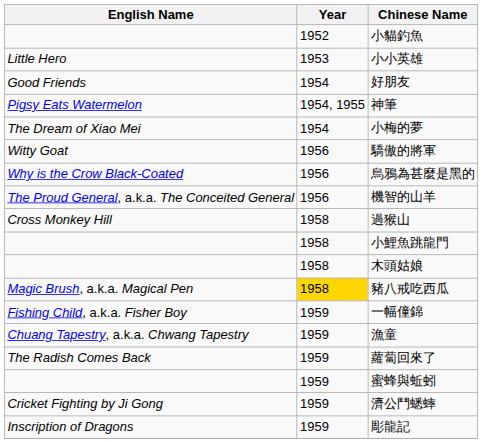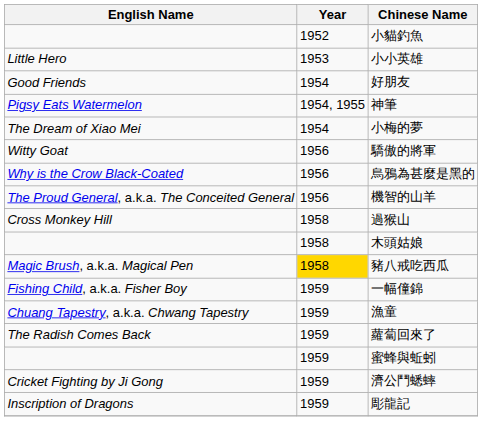 <table class="wikitable sortable">
 <tr>
 <th>English Name</th>
 <th>Year</th>
 <th>Chinese Name</th>
 </tr>
 <tr>
 <td></td>
 <td>1952</td>
 <td>小貓釣魚</td>
 </tr>
 <tr>
 <td><em>Little Hero</em></td>
 <td>1953</td>
 <td>小小英雄</td>
 </tr>
 <tr>
 <td><em>Good Friends</em></td>
 <td>1954</td>
 <td>好朋友</td>
 </tr>
 <tr>
 <td><em><a href='#'>Pigsy Eats Watermelon</a></em></td>
 <td>1954, 1955</td>
 <td>神筆</td>
 </tr>
 <tr>
 <td><em>The Dream of Xiao Mei</em></td>
 <td>1954</td>
 <td>小梅的夢</td>
 </tr>
 <tr>
 <td><em>Witty Goat</em></td>
 <td>1956</td>
 <td>驕傲的將軍</td>
 </tr>
 <tr>
 <td><em><a href='#'>Why is the Crow Black-Coated</a></em></td>
 <td>1956</td>
 <td>烏鴉為甚麼是黑的</td>
 </tr>
 <tr>
 <td><em><a href='#'>The Proud General</a></em>, a.k.a. <em>The Conceited General</em></td>
 <td>1956</td>
 <td>機智的山羊</td>
 </tr>
 <tr>
 <td><em>Cross Monkey Hill</em></td>
 <td>1958</td>
 <td>過猴山</td>
 </tr>
 <tr>
 <td></td>
 <td>1958</td>
-<td>小鯉魚跳龍門</td>
-</tr>
-<tr>
-<td></td>
-<td>1958</td>
 <td>木頭姑娘</td>
 </tr>
 <tr>
 <td><em><a href='#'>Magic Brush</a></em>, a.k.a. <em>Magical Pen</em></td>
 <td style="background: gold;">1958</td>
 <td>豬八戒吃西瓜</td>
 </tr>
 <tr>
 <td><em><a href='#'>Fishing Child</a></em>, a.k.a. <em>Fisher Boy</em></td>
 <td>1959</td>
 <td>一幅僮錦</td>
 </tr>
 <tr>
 <td><em><a href='#'>Chuang Tapestry</a></em>, a.k.a. <em>Chwang Tapestry</em></td>
 <td>1959</td>
 <td>漁童</td>
 </tr>
 <tr>
 <td><em>The Radish Comes Back</em></td>
 <td>1959</td>
 <td>蘿蔔回來了</td>
 </tr>
 <tr>
 <td></td>
 <td>1959</td>
 <td>蜜蜂與蚯蚓</td>
 </tr>
 <tr>
 <td><em>Cricket Fighting by Ji Gong</em></td>
 <td>1959</td>
 <td>濟公鬥蟋蟀</td>
 </tr>
 <tr>
 <td><em>Inscription of Dragons</em></td>
 <td>1959</td>
 <td>彫龍記</td>
 </tr>
 <tr>
 </tr>
 </table>
